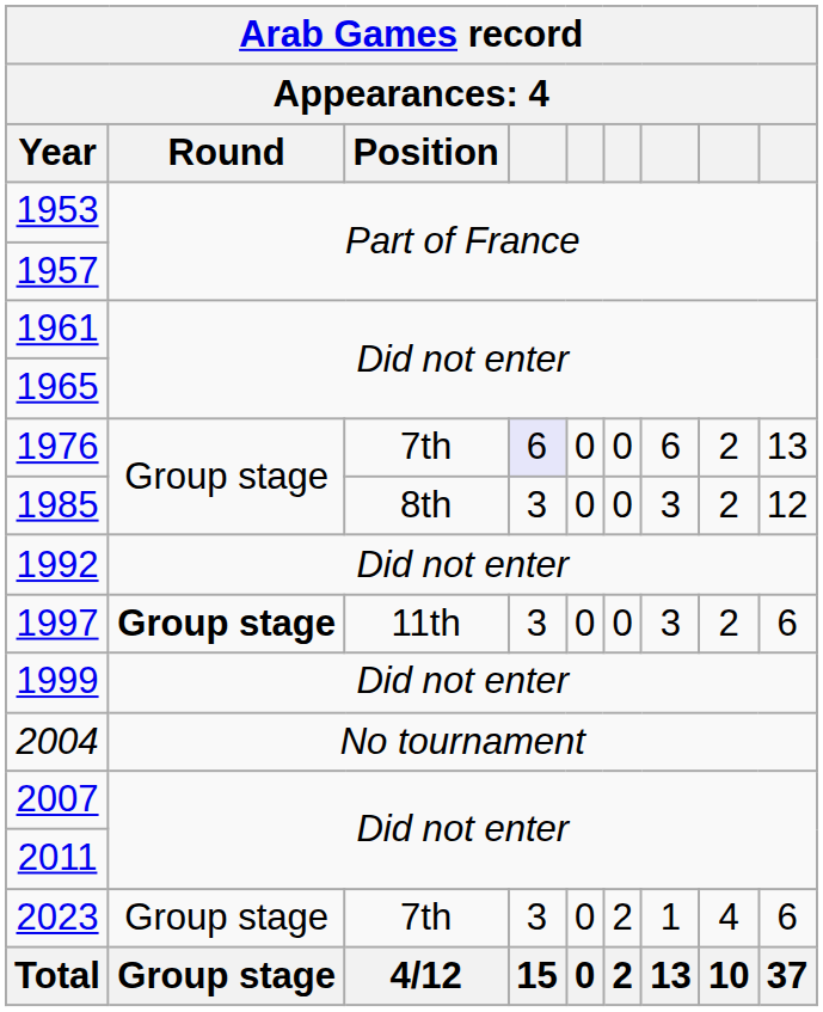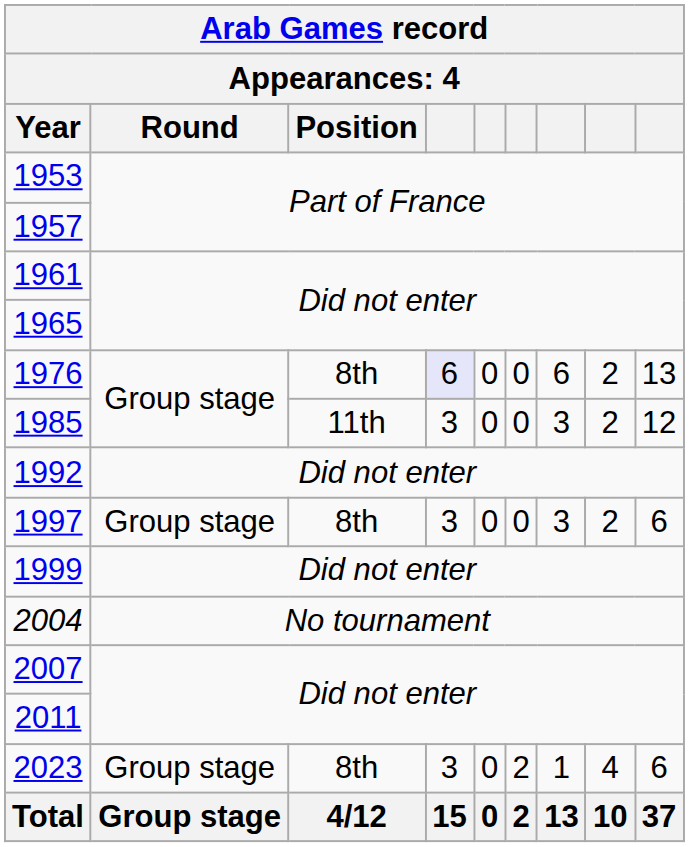 <table class="wikitable" style="text-align: center;">
 <tr>
 <th colspan=9><a href='#'>Arab Games</a> record</th>
 </tr>
 <tr>
 <th colspan=9>Appearances: 4</th>
 </tr>
 <tr>
 <th>Year</th>
 <th>Round</th>
 <th>Position</th>
 <th></th>
 <th></th>
 <th></th>
 <th></th>
 <th></th>
 <th></th>
 </tr>
 <tr>
 <td> <a href='#'>1953</a></td>
 <td colspan=8 rowspan=2><em>Part of France</em></td>
 </tr>
 <tr>
 <td> <a href='#'>1957</a></td>
 </tr>
 <tr>
 <td> <a href='#'>1961</a></td>
 <td colspan=8 rowspan=2><em>Did not enter</em></td>
 </tr>
 <tr>
 <td> <a href='#'>1965</a></td>
 </tr>
 <tr>
 <td> <a href='#'>1976</a></td>
 <td rowspan=2>Group stage</td>
-<td>7th</td>
+<td>8th</td>
 <td style="background: lavender;">6</td>
 <td>0</td>
 <td>0</td>
 <td>6</td>
 <td>2</td>
 <td>13</td>
 </tr>
 <tr>
 <td> <a href='#'>1985</a></td>
-<td>8th</td>
+<td>11th</td>
 <td>3</td>
 <td>0</td>
 <td>0</td>
 <td>3</td>
 <td>2</td>
 <td>12</td>
 </tr>
 <tr>
 <td> <a href='#'>1992</a></td>
 <td colspan=8><em>Did not enter</em></td>
 </tr>
 <tr>
 <td> <a href='#'>1997</a></td>
-<td><strong>Group stage</strong></td>
-<td>11th</td>
+<td>Group stage</td>
+<td>8th</td>
 <td>3</td>
 <td>0</td>
 <td>0</td>
 <td>3</td>
 <td>2</td>
 <td>6</td>
 </tr>
 <tr>
 <td> <a href='#'>1999</a></td>
 <td colspan=8><em>Did not enter</em></td>
 </tr>
 <tr>
 <td> <em>2004</em></td>
 <td colspan=8><em>No tournament</em></td>
 </tr>
 <tr>
 <td> <a href='#'>2007</a></td>
 <td colspan=8 rowspan=2><em>Did not enter</em></td>
 </tr>
 <tr>
 <td> <a href='#'>2011</a></td>
 </tr>
 <tr>
 <td> <a href='#'>2023</a></td>
 <td>Group stage</td>
-<td>7th</td>
+<td>8th</td>
 <td>3</td>
 <td>0</td>
 <td>2</td>
 <td>1</td>
 <td>4</td>
 <td>6</td>
 </tr>
 <tr>
 <th>Total</th>
 <th>Group stage</th>
 <th>4/12</th>
 <th>15</th>
 <th>0</th>
 <th>2</th>
 <th>13</th>
 <th>10</th>
 <th>37</th>
 </tr>
 </table>
